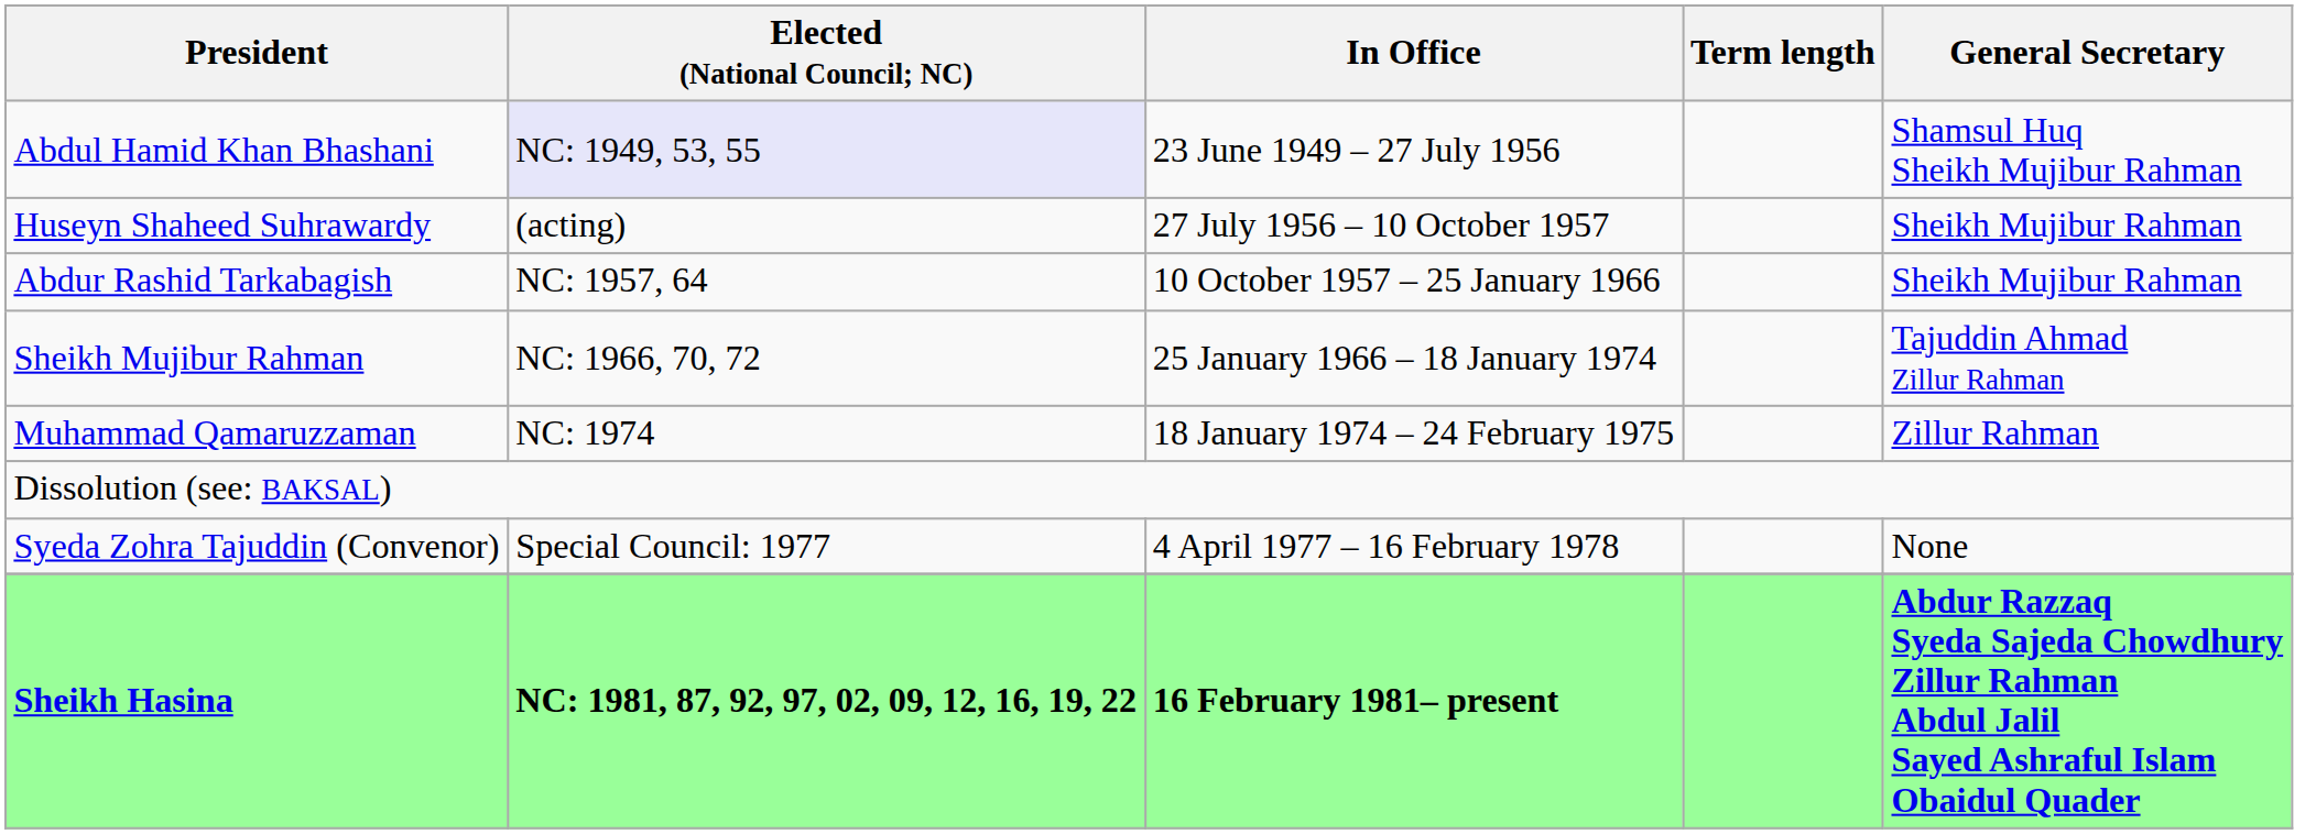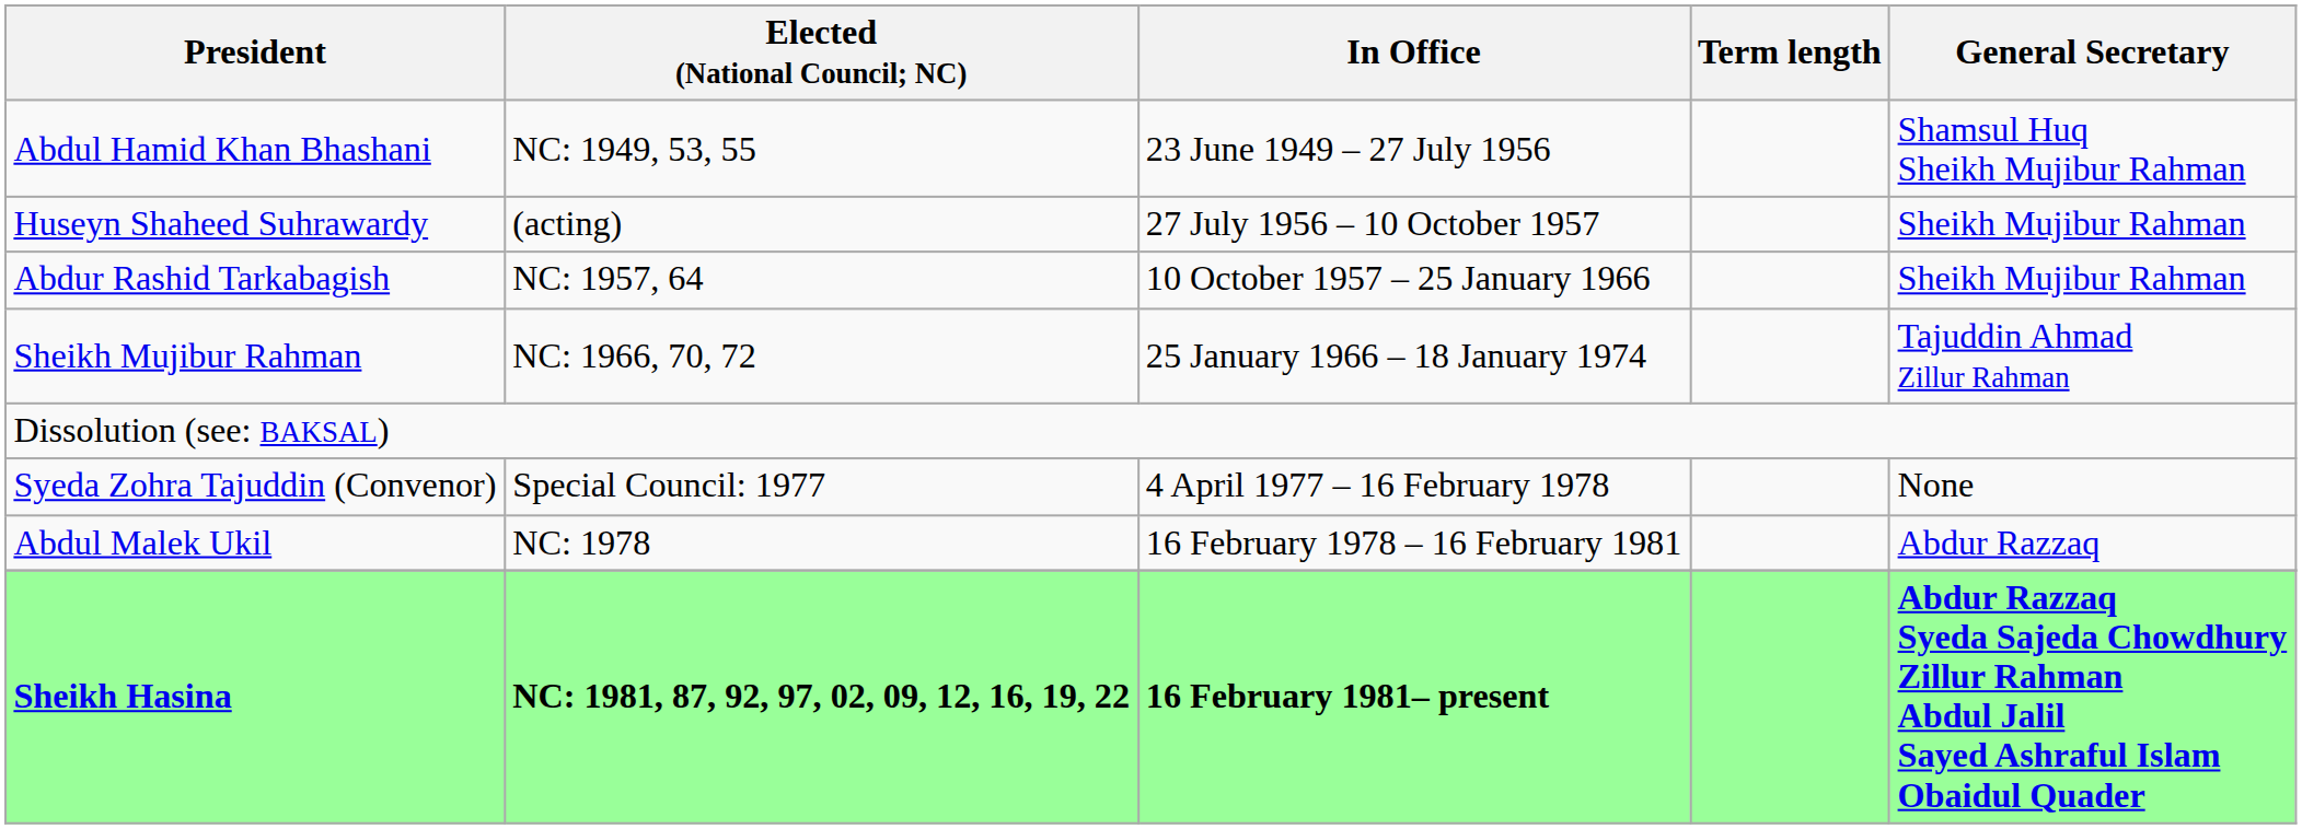 <table class="wikitable sortable">
 <tr>
 <th>President</th>
 <th>Elected<br><small>(National Council; NC)</small></th>
 <th>In Office</th>
 <th>Term length</th>
 <th>General Secretary</th>
 </tr>
 <tr>
 <td><a href='#'>Abdul Hamid Khan Bhashani</a></td>
-<td style="background: lavender;">NC: 1949, 53, 55</td>
+<td>NC: 1949, 53, 55</td>
 <td>23 June 1949 – 27 July 1956</td>
 <td></td>
 <td><a href='#'>Shamsul Huq</a> <br><a href='#'>Sheikh Mujibur Rahman</a></td>
 </tr>
 <tr>
 <td><a href='#'>Huseyn Shaheed Suhrawardy</a></td>
 <td>(acting)</td>
 <td>27 July 1956 – 10 October 1957</td>
 <td></td>
 <td><a href='#'>Sheikh Mujibur Rahman</a></td>
 </tr>
 <tr>
 <td><a href='#'>Abdur Rashid Tarkabagish</a></td>
 <td>NC: 1957, 64</td>
 <td>10 October 1957 – 25 January 1966</td>
 <td></td>
 <td><a href='#'>Sheikh Mujibur Rahman</a></td>
 </tr>
 <tr>
 <td><a href='#'>Sheikh Mujibur Rahman</a></td>
 <td>NC: 1966, 70, 72</td>
 <td>25 January 1966 – 18 January 1974</td>
 <td></td>
 <td><a href='#'>Tajuddin Ahmad</a><br><small><a href='#'>Zillur Rahman</a></small></td>
 </tr>
 <tr>
-<td><a href='#'>Muhammad Qamaruzzaman</a></td>
-<td>NC: 1974</td>
-<td>18 January 1974 – 24 February 1975</td>
-<td></td>
-<td><a href='#'>Zillur Rahman</a></td>
-</tr>
-<tr>
 <td colspan="5">Dissolution (see: <small><a href='#'>BAKSAL</a></small>)</td>
 </tr>
 <tr>
 <td><a href='#'>Syeda Zohra Tajuddin</a> (Convenor)</td>
 <td>Special Council: 1977</td>
 <td>4 April 1977 – 16 February 1978</td>
 <td></td>
 <td>None</td>
+</tr>
+<tr>
+<td><a href='#'>Abdul Malek Ukil</a></td>
+<td>NC: 1978</td>
+<td>16 February 1978 – 16 February 1981</td>
+<td></td>
+<td><a href='#'>Abdur Razzaq</a></td>
 </tr>
 <tr>
 </tr>
 <tr style="background:#9f9;">
 <td><strong><a href='#'>Sheikh Hasina</a></strong></td>
 <td><strong>NC: 1981, 87, 92, 97, 02, 09, 12, 16, 19, 22</strong></td>
 <td><strong>16 February 1981– present</strong></td>
 <td><strong></strong></td>
 <td><strong><a href='#'>Abdur Razzaq</a><br><a href='#'>Syeda Sajeda Chowdhury</a><br><a href='#'>Zillur Rahman</a><br> <a href='#'>Abdul Jalil</a><br><a href='#'>Sayed Ashraful Islam</a><br><a href='#'>Obaidul Quader</a></strong></td>
 </tr>
 </table>
